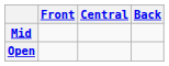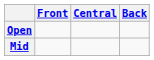 <table class="wikitable" style="text-align:center;">
 <tr>
 <th></th>
 <th><a href='#'>Front</a></th>
 <th><a href='#'>Central</a></th>
 <th><a href='#'>Back</a></th>
 </tr>
 <tr>
+<th><a href='#'>Open</a></th>
+<td></td>
+<td></td>
+<td></td>
+</tr>
+<tr>
 <th><a href='#'>Mid</a></th>
 <td></td>
 <td></td>
 <td></td>
 </tr>
-<tr>
-<th><a href='#'>Open</a></th>
-<td></td>
-<td></td>
-<td></td>
-</tr>
 </table>
